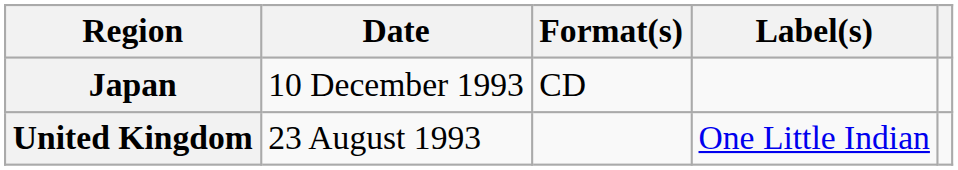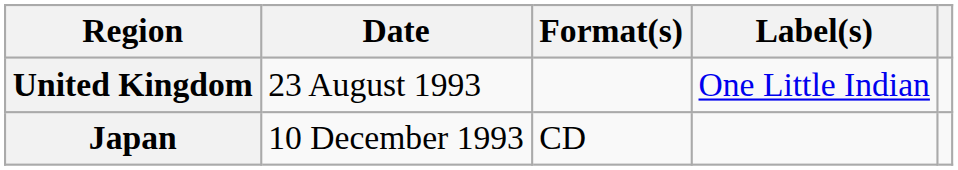 <table class="wikitable plainrowheaders">
 <tr>
 <th scope="col">Region</th>
 <th scope="col">Date</th>
 <th scope="col">Format(s)</th>
 <th scope="col">Label(s)</th>
 <th scope="col"></th>
 </tr>
 <tr>
+<th scope="row">United Kingdom</th>
+<td>23 August 1993</td>
+<td></td>
+<td><a href='#'>One Little Indian</a></td>
+<td></td>
+</tr>
+<tr>
 <th scope="row">Japan</th>
 <td>10 December 1993</td>
 <td>CD</td>
 <td></td>
 <td></td>
 </tr>
-<tr>
-<th scope="row">United Kingdom</th>
-<td>23 August 1993</td>
-<td></td>
-<td><a href='#'>One Little Indian</a></td>
-<td></td>
-</tr>
 </table>
